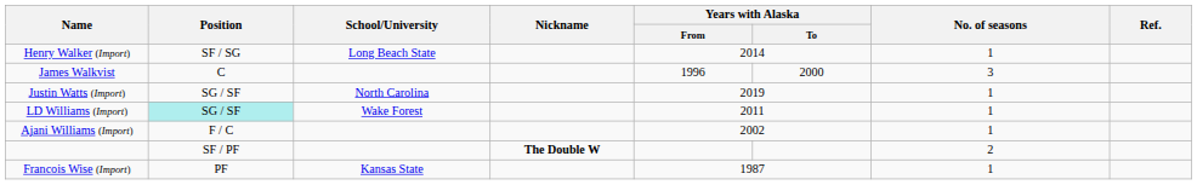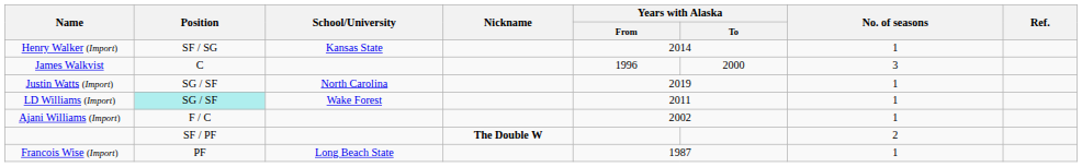 <table class="wikitable sortable" style="text-align:center" width="98%">
 <tr>
 <th style="width:180px;" rowspan="2">Name</th>
 <th rowspan="2">Position</th>
 <th style="width:250px;" rowspan="2">School/University</th>
 <th style="width:180px;" rowspan="2">Nickname</th>
 <th style="width:180px; text-align:center;" colspan="2">Years with Alaska</th>
 <th rowspan="2">No. of seasons</th>
 <th rowspan="2"; class=unsortable>Ref.</th>
 </tr>
 <tr>
 <th style="width:10%; text-align:center;"><small>From</small></th>
 <th style="width:10%; text-align:center;"><small>To</small></th>
 </tr>
 <tr>
 <td><a href='#'>Henry Walker</a> <small>(<em>Import</em>)</small></td>
 <td>SF / SG</td>
-<td><a href='#'>Long Beach State</a></td>
+<td><a href='#'>Kansas State</a></td>
 <td></td>
 <td colspan="2">2014</td>
 <td>1</td>
 <td></td>
 </tr>
 <tr>
 <td><a href='#'>James Walkvist</a></td>
 <td>C</td>
 <td></td>
 <td></td>
 <td>1996</td>
 <td>2000</td>
 <td>3</td>
 <td></td>
 </tr>
 <tr>
 <td><a href='#'>Justin Watts</a> <small>(<em>Import</em>)</small></td>
 <td>SG / SF</td>
 <td><a href='#'>North Carolina</a></td>
 <td></td>
 <td colspan="2">2019</td>
 <td>1</td>
 <td></td>
 </tr>
 <tr>
 <td><a href='#'>LD Williams</a> <small>(<em>Import</em>)</small></td>
 <td style="background: paleturquoise;">SG / SF</td>
 <td><a href='#'>Wake Forest</a></td>
 <td></td>
 <td colspan="2">2011</td>
 <td>1</td>
 <td></td>
 </tr>
 <tr>
 <td><a href='#'>Ajani Williams</a> <small>(<em>Import</em>)</small></td>
 <td>F / C</td>
 <td></td>
 <td></td>
 <td colspan="2">2002</td>
 <td>1</td>
 <td></td>
 </tr>
 <tr>
 <td></td>
 <td>SF / PF</td>
 <td></td>
 <td><strong>The Double W</strong></td>
 <td></td>
 <td></td>
 <td>2</td>
 <td></td>
 </tr>
 <tr>
 <td><a href='#'>Francois Wise</a> <small>(<em>Import</em>)</small></td>
 <td>PF</td>
-<td><a href='#'>Kansas State</a></td>
+<td><a href='#'>Long Beach State</a></td>
 <td></td>
 <td colspan="2">1987</td>
 <td>1</td>
 <td></td>
 </tr>
 </table>
